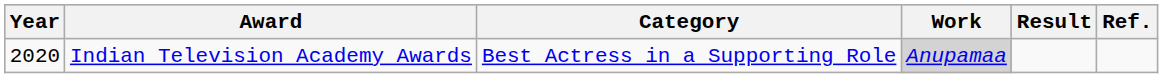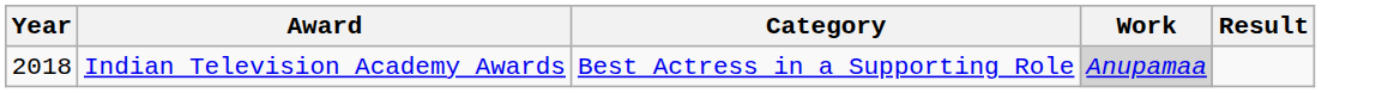 <table class="wikitable sortable">
 <tr>
 <th>Year</th>
 <th>Award</th>
 <th>Category</th>
 <th>Work</th>
 <th>Result</th>
-<th>Ref.</th>
 </tr>
 <tr>
-<td>2020</td>
+<td>2018</td>
 <td><a href='#'>Indian Television Academy Awards</a></td>
 <td><a href='#'>Best Actress in a Supporting Role</a></td>
 <td style="background: lightgrey;"><em><a href='#'>Anupamaa</a></em></td>
 <td></td>
-<td></td>
 </tr>
 </table>
